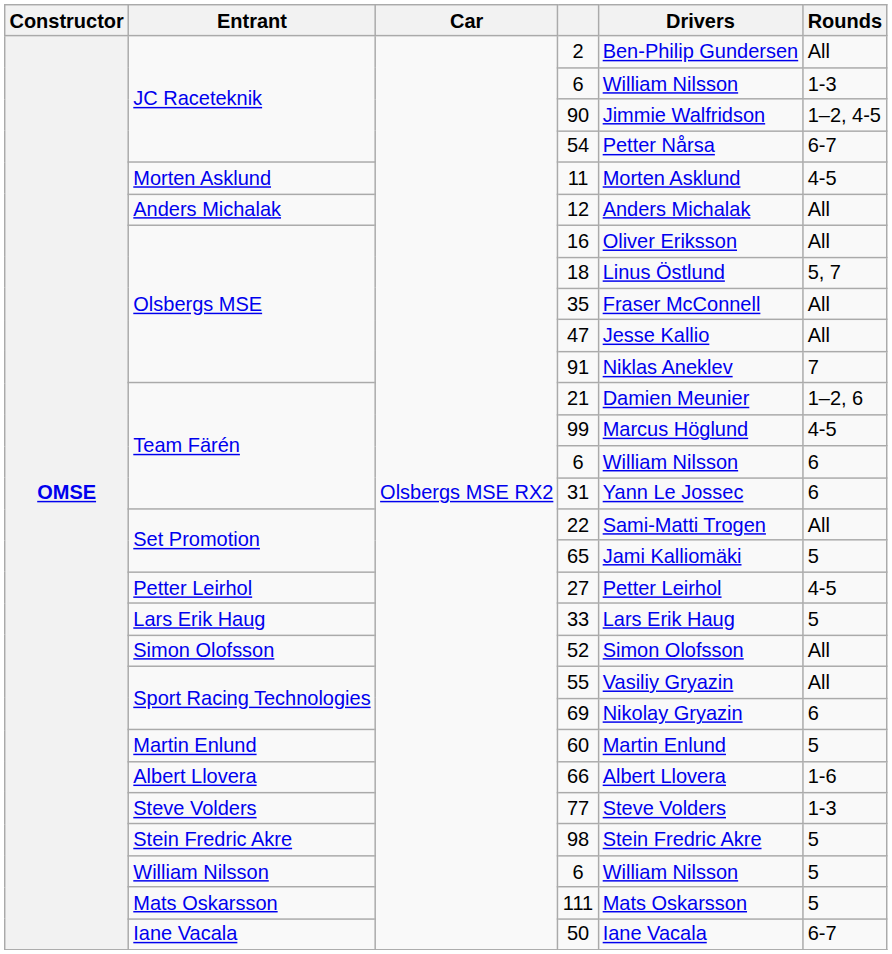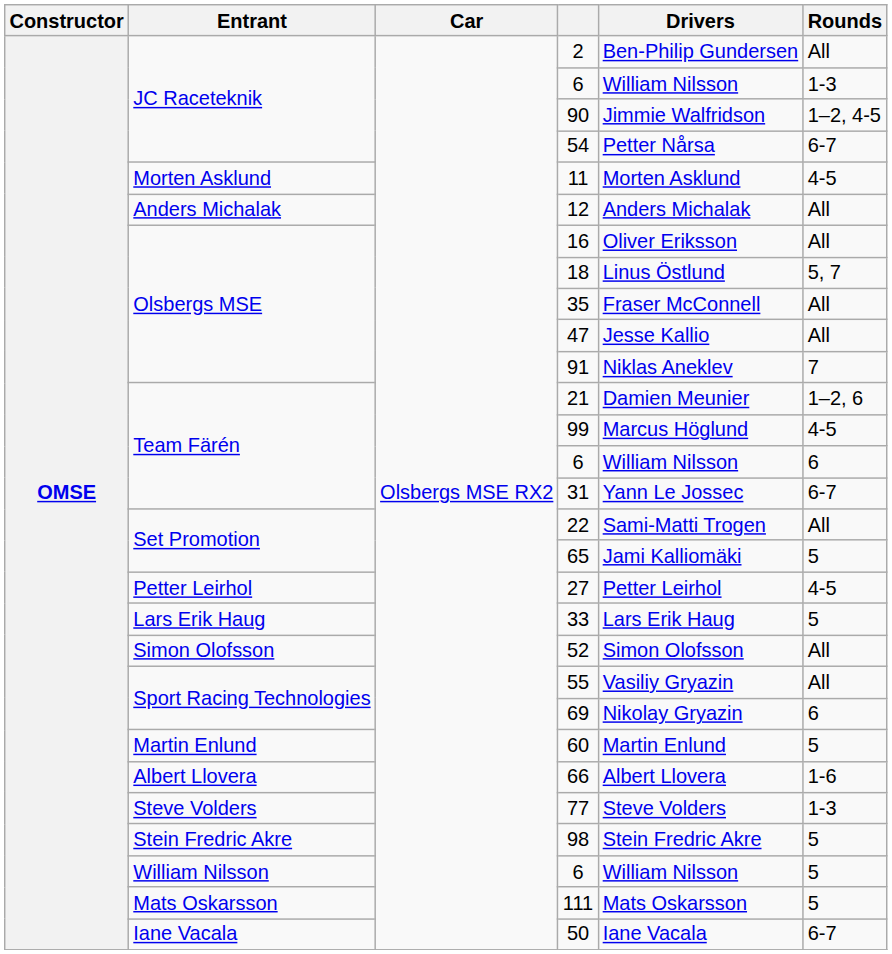 <table class="wikitable" style="font-size:85%;">
 <tr>
 <th>Constructor</th>
 <th>Entrant</th>
 <th>Car</th>
 <th></th>
 <th>Drivers</th>
 <th>Rounds</th>
 </tr>
 <tr>
 <th rowspan=29><a href='#'>OMSE</a></th>
 <td rowspan=4> <a href='#'>JC Raceteknik</a></td>
 <td rowspan=29><a href='#'>Olsbergs MSE RX2</a></td>
 <td align=center>2</td>
 <td> <a href='#'>Ben-Philip Gundersen</a></td>
 <td>All</td>
 </tr>
 <tr>
 <td align=center>6</td>
 <td> <a href='#'>William Nilsson</a></td>
 <td>1-3</td>
 </tr>
 <tr>
 <td align=center>90</td>
 <td> <a href='#'>Jimmie Walfridson</a></td>
 <td>1–2, 4-5</td>
 </tr>
 <tr>
 <td align=center>54</td>
 <td> <a href='#'>Petter Nårsa</a></td>
 <td>6-7</td>
 </tr>
 <tr>
 <td> <a href='#'>Morten Asklund</a></td>
 <td align=center>11</td>
 <td> <a href='#'>Morten Asklund</a></td>
 <td>4-5</td>
 </tr>
 <tr>
 <td> <a href='#'>Anders Michalak</a></td>
 <td align=center>12</td>
 <td> <a href='#'>Anders Michalak</a></td>
 <td>All</td>
 </tr>
 <tr>
 <td rowspan=5> <a href='#'>Olsbergs MSE</a></td>
 <td align=center>16</td>
 <td> <a href='#'>Oliver Eriksson</a></td>
 <td>All</td>
 </tr>
 <tr>
 <td align=center>18</td>
 <td> <a href='#'>Linus Östlund</a></td>
 <td>5, 7</td>
 </tr>
 <tr>
 <td align=center>35</td>
 <td> <a href='#'>Fraser McConnell</a></td>
 <td>All</td>
 </tr>
 <tr>
 <td align=center>47</td>
 <td> <a href='#'>Jesse Kallio</a></td>
 <td>All</td>
 </tr>
 <tr>
 <td align=center>91</td>
 <td> <a href='#'>Niklas Aneklev</a></td>
 <td>7</td>
 </tr>
 <tr>
 <td rowspan=4> <a href='#'>Team Färén</a></td>
 <td align=center>21</td>
 <td> <a href='#'>Damien Meunier</a></td>
 <td>1–2, 6</td>
 </tr>
 <tr>
 <td align=center>99</td>
 <td> <a href='#'>Marcus Höglund</a></td>
 <td>4-5</td>
 </tr>
 <tr>
 <td align=center>6</td>
 <td> <a href='#'>William Nilsson</a></td>
 <td>6</td>
 </tr>
 <tr>
 <td align=center>31</td>
 <td> <a href='#'>Yann Le Jossec</a></td>
-<td>6</td>
+<td>6-7</td>
 </tr>
 <tr>
 <td rowspan=2> <a href='#'>Set Promotion</a></td>
 <td align=center>22</td>
 <td> <a href='#'>Sami-Matti Trogen</a></td>
 <td>All</td>
 </tr>
 <tr>
 <td align=center>65</td>
 <td> <a href='#'>Jami Kalliomäki</a></td>
 <td>5</td>
 </tr>
 <tr>
 <td> <a href='#'>Petter Leirhol</a></td>
 <td align=center>27</td>
 <td> <a href='#'>Petter Leirhol</a></td>
 <td>4-5</td>
 </tr>
 <tr>
 <td> <a href='#'>Lars Erik Haug</a></td>
 <td align=center>33</td>
 <td> <a href='#'>Lars Erik Haug</a></td>
 <td>5</td>
 </tr>
 <tr>
 <td> <a href='#'>Simon Olofsson</a></td>
 <td align=center>52</td>
 <td> <a href='#'>Simon Olofsson</a></td>
 <td>All</td>
 </tr>
 <tr>
 <td rowspan=2> <a href='#'>Sport Racing Technologies</a></td>
 <td align=center>55</td>
 <td> <a href='#'>Vasiliy Gryazin</a></td>
 <td>All</td>
 </tr>
 <tr>
 <td align=center>69</td>
 <td> <a href='#'>Nikolay Gryazin</a></td>
 <td>6</td>
 </tr>
 <tr>
 <td> <a href='#'>Martin Enlund</a></td>
 <td align=center>60</td>
 <td> <a href='#'>Martin Enlund</a></td>
 <td>5</td>
 </tr>
 <tr>
 <td> <a href='#'>Albert Llovera</a></td>
 <td align=center>66</td>
 <td> <a href='#'>Albert Llovera</a></td>
 <td>1-6</td>
 </tr>
 <tr>
 <td> <a href='#'>Steve Volders</a></td>
 <td align=center>77</td>
 <td> <a href='#'>Steve Volders</a></td>
 <td>1-3</td>
 </tr>
 <tr>
 <td> <a href='#'>Stein Fredric Akre</a></td>
 <td align=center>98</td>
 <td> <a href='#'>Stein Fredric Akre</a></td>
 <td>5</td>
 </tr>
 <tr>
 <td> <a href='#'>William Nilsson</a></td>
 <td align=center>6</td>
 <td> <a href='#'>William Nilsson</a></td>
 <td>5</td>
 </tr>
 <tr>
 <td> <a href='#'>Mats Oskarsson</a></td>
 <td align=center>111</td>
 <td> <a href='#'>Mats Oskarsson</a></td>
 <td>5</td>
 </tr>
 <tr>
 <td> <a href='#'>Iane Vacala</a></td>
 <td align=center>50</td>
 <td> <a href='#'>Iane Vacala</a></td>
 <td>6-7</td>
 </tr>
 <tr>
 </tr>
 </table>
